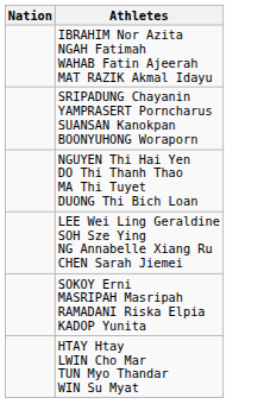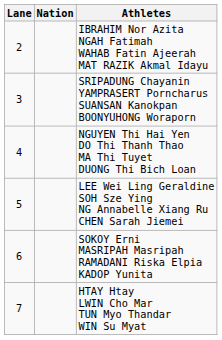 <table class="wikitable sortable" style="text-align:center">
 <tr>
+<th>Lane</th>
 <th>Nation</th>
 <th>Athletes</th>
 </tr>
 <tr>
+<td>2</td>
 <td align=left></td>
 <td align=left>IBRAHIM Nor Azita <br> NGAH Fatimah <br> WAHAB Fatin Ajeerah <br> MAT RAZIK Akmal Idayu</td>
 </tr>
 <tr>
+<td>3</td>
 <td align=left></td>
 <td align=left>SRIPADUNG Chayanin <br> YAMPRASERT Porncharus <br> SUANSAN Kanokpan <br> BOONYUHONG Woraporn</td>
 </tr>
 <tr>
+<td>4</td>
 <td align=left></td>
 <td align=left>NGUYEN Thi Hai Yen <br> DO Thi Thanh Thao <br> MA Thi Tuyet <br> DUONG Thi Bich Loan</td>
 </tr>
 <tr>
+<td>5</td>
 <td align=left></td>
 <td align=left>LEE Wei Ling Geraldine <br> SOH Sze Ying <br> NG Annabelle Xiang Ru <br> CHEN Sarah Jiemei</td>
 </tr>
 <tr>
+<td>6</td>
 <td align=left></td>
 <td align=left>SOKOY Erni <br> MASRIPAH Masripah <br> RAMADANI Riska Elpia <br> KADOP Yunita</td>
 </tr>
 <tr>
+<td>7</td>
 <td align=left></td>
 <td align=left>HTAY Htay <br> LWIN Cho Mar <br> TUN Myo Thandar <br> WIN Su Myat</td>
 </tr>
 </table>
